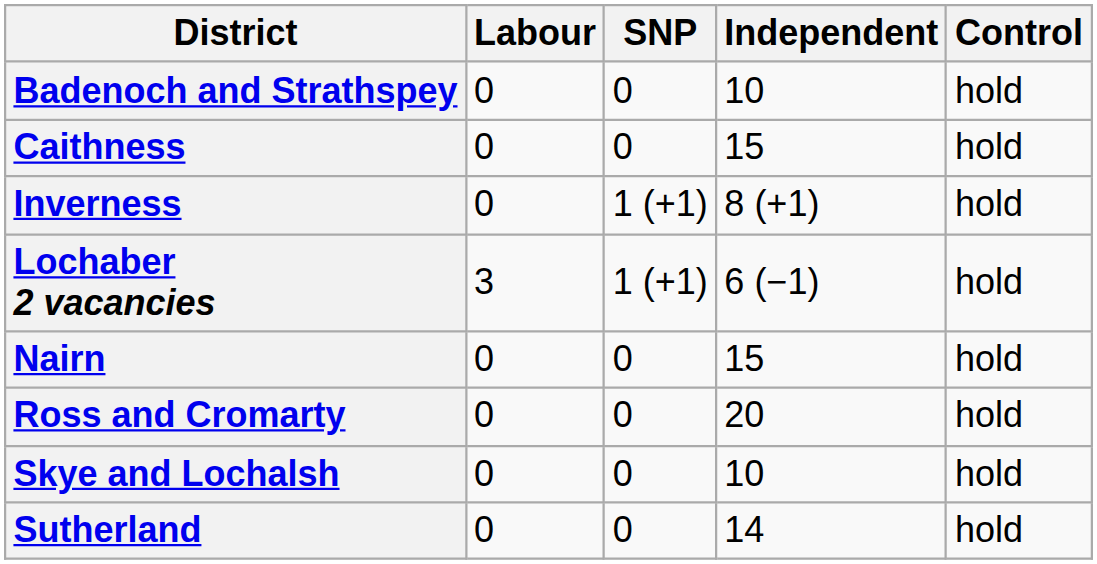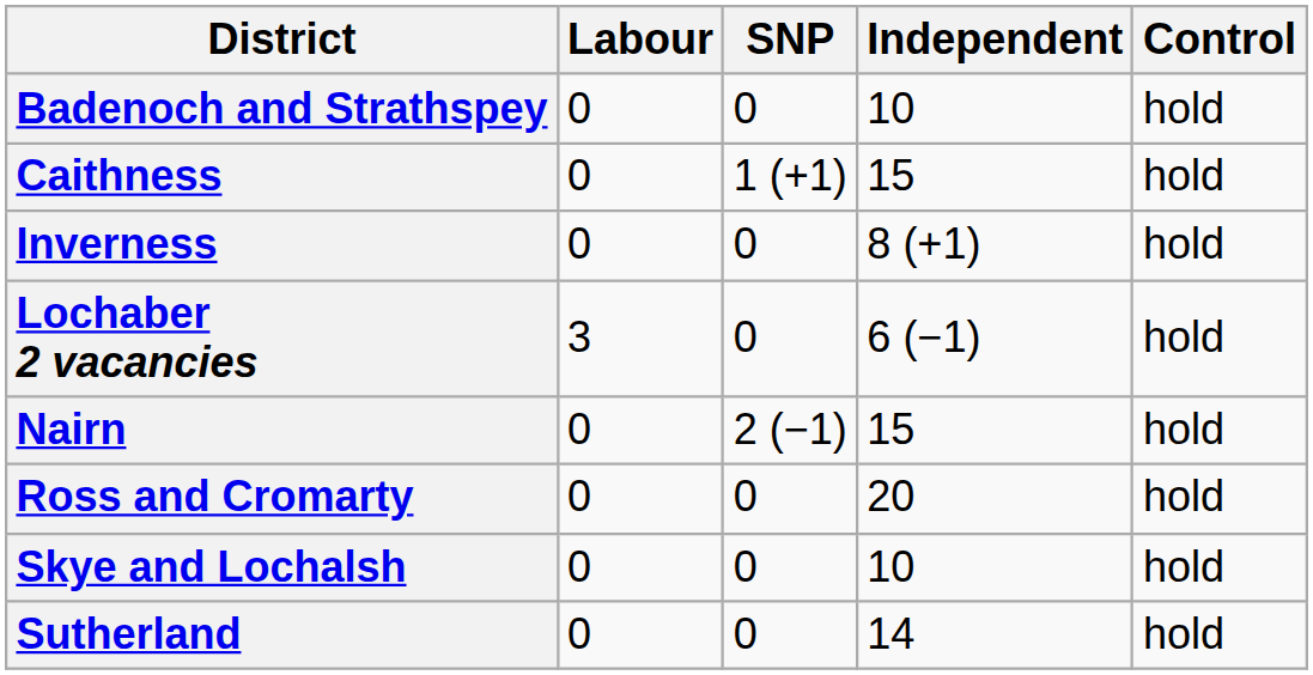 <table class="wikitable">
 <tr>
 <th scope="col">District</th>
 <th scope="col">Labour</th>
 <th scope="col">SNP</th>
 <th scope="col">Independent</th>
 <th scope="col" colspan=2>Control<br></th>
 </tr>
 <tr>
 <th scope="row" style="text-align: left;"><a href='#'>Badenoch and Strathspey</a></th>
 <td>0</td>
 <td>0</td>
 <td>10</td>
 <td> hold</td>
 </tr>
 <tr>
 <th scope="row" style="text-align: left;"><a href='#'>Caithness</a></th>
 <td>0</td>
-<td>0</td>
+<td>1 (+1)</td>
 <td>15</td>
 <td> hold</td>
 </tr>
 <tr>
 <th scope="row" style="text-align: left;"><a href='#'>Inverness</a></th>
 <td>0</td>
-<td>1 (+1)</td>
+<td>0</td>
 <td>8 (+1)</td>
 <td> hold</td>
 </tr>
 <tr>
 <th scope="row" style="text-align: left;"><a href='#'>Lochaber</a><br><em>2 vacancies</em></th>
 <td>3</td>
-<td>1 (+1)</td>
+<td>0</td>
 <td>6 (−1)</td>
 <td> hold</td>
 </tr>
 <tr>
 <th scope="row" style="text-align: left;"><a href='#'>Nairn</a></th>
 <td>0</td>
-<td>0</td>
+<td>2 (−1)</td>
 <td>15</td>
 <td> hold</td>
 </tr>
 <tr>
 <th scope="row" style="text-align: left;"><a href='#'>Ross and Cromarty</a></th>
 <td>0</td>
 <td>0</td>
 <td>20</td>
 <td> hold</td>
 </tr>
 <tr>
 <th scope="row" style="text-align: left;"><a href='#'>Skye and Lochalsh</a></th>
 <td>0</td>
 <td>0</td>
 <td>10</td>
 <td> hold</td>
 </tr>
 <tr>
 <th scope="row" style="text-align: left;"><a href='#'>Sutherland</a></th>
 <td>0</td>
 <td>0</td>
 <td>14</td>
 <td> hold</td>
 </tr>
 </table>
